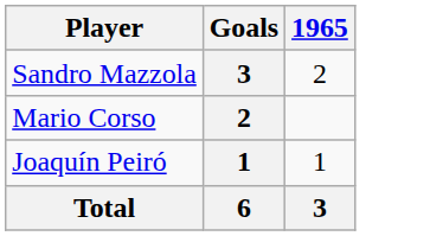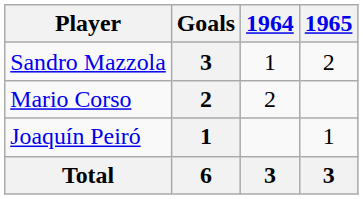 <table class="wikitable sortable" style="text-align:center;">
 <tr>
 <th>Player</th>
 <th>Goals</th>
+<th><a href='#'>1964</a></th>
 <th><a href='#'>1965</a></th>
 </tr>
 <tr>
 <td align="left"> <a href='#'>Sandro Mazzola</a></td>
 <th>3</th>
+<td>1</td>
 <td>2</td>
 </tr>
 <tr>
 <td align="left"> <a href='#'>Mario Corso</a></td>
 <th>2</th>
+<td>2</td>
 <td></td>
 </tr>
 <tr>
 <td align="left"> <a href='#'>Joaquín Peiró</a></td>
 <th>1</th>
+<td></td>
 <td>1</td>
 </tr>
 <tr class="sortbottom">
 <th>Total</th>
 <th>6</th>
 <th>3</th>
+<th>3</th>
 </tr>
 </table>
